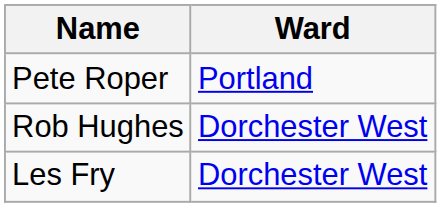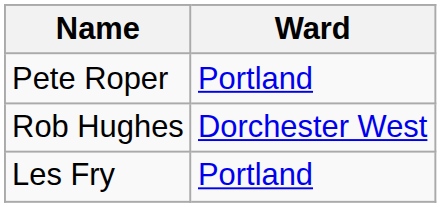 <table class="wikitable">
 <tr>
 <th>Name</th>
 <th>Ward</th>
 </tr>
 <tr>
 <td>Pete Roper</td>
 <td><a href='#'>Portland</a></td>
 </tr>
 <tr>
 <td>Rob Hughes</td>
 <td><a href='#'>Dorchester West</a></td>
 </tr>
 <tr>
 <td>Les Fry</td>
-<td><a href='#'>Dorchester West</a></td>
+<td><a href='#'>Portland</a></td>
 </tr>
 </table>
